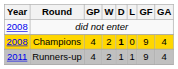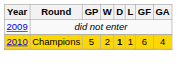 <table class="wikitable" style="text-align: center;font-size:90%;">
 <tr>
 <th>Year</th>
 <th>Round</th>
 <th>GP</th>
 <th>W</th>
 <th>D</th>
 <th>L</th>
 <th>GF</th>
 <th>GA</th>
 </tr>
 <tr>
-<td> <a href='#'>2008</a></td>
+<td> <a href='#'>2009</a></td>
 <td colspan=7><em>did not enter</em></td>
 </tr>
 <tr>
 </tr>
 <tr bgcolor=gold>
-<td> <a href='#'>2008</a></td>
+<td> <a href='#'>2010</a></td>
 <td>Champions</td>
-<td>4</td>
+<td>5</td>
 <td>2</td>
 <td><strong>1</strong></td>
-<td>0</td>
-<td>9</td>
+<td>1</td>
+<td>6</td>
 <td>4</td>
 </tr>
 <tr>
 </tr>
-<tr bgcolor=silver>
-<td> <a href='#'>2011</a></td>
-<td>Runners-up</td>
-<td>4</td>
-<td>2</td>
-<td>1</td>
-<td>1</td>
-<td>9</td>
-<td>4</td>
-</tr>
 <tr>
 </tr>
 </table>
